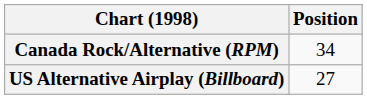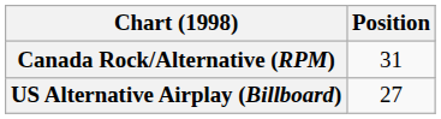 <table class="wikitable sortable plainrowheaders" style="text-align:center">
 <tr>
 <th scope="col">Chart (1998)</th>
 <th scope="col">Position</th>
 </tr>
 <tr>
 <th scope="row">Canada Rock/Alternative (<em>RPM</em>)</th>
-<td>34</td>
+<td>31</td>
 </tr>
 <tr>
 <th scope="row">US Alternative Airplay (<em>Billboard</em>)</th>
 <td>27</td>
 </tr>
 </table>
